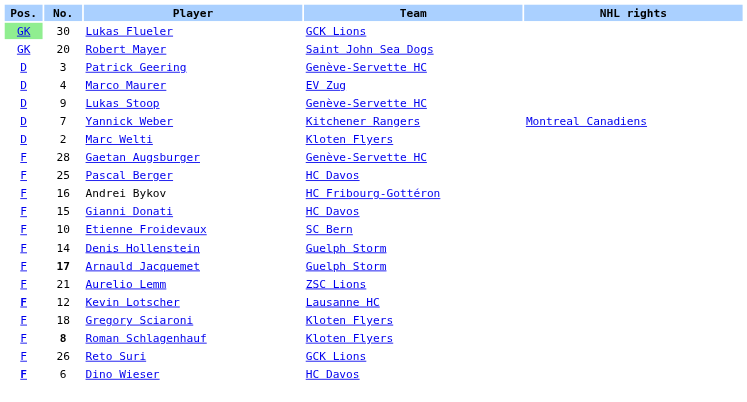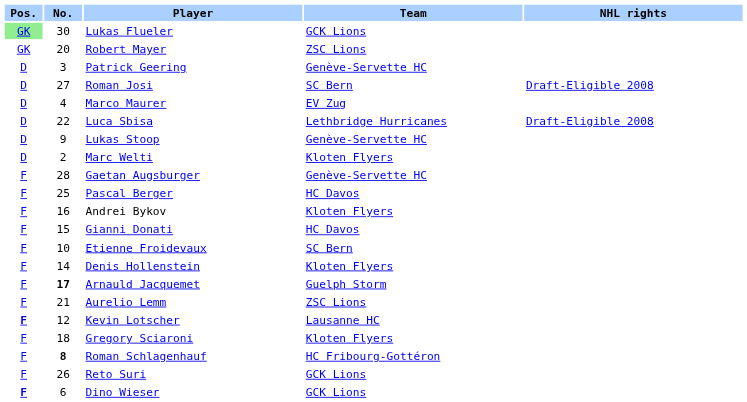 <table border="0" cellspacing="2" cellpadding="2">
 <tr bgcolor=AAD0FF>
 <th width=40>Pos.</th>
 <th width=40>No.</th>
 <th width=250>Player</th>
 <th width=250>Team</th>
 <th width=250>NHL rights</th>
 </tr>
 <tr>
 <td style="background: lightgreen; text-align:center;"><a href='#'>GK</a></td>
 <td style="text-align:center;">30</td>
 <td><a href='#'>Lukas Flueler</a></td>
 <td> <a href='#'>GCK Lions</a></td>
 </tr>
 <tr>
 <td style="text-align:center;"><a href='#'>GK</a></td>
 <td style="text-align:center;">20</td>
 <td><a href='#'>Robert Mayer</a></td>
-<td> <a href='#'>Saint John Sea Dogs</a></td>
+<td> <a href='#'>ZSC Lions</a></td>
 </tr>
 <tr>
 <td style="text-align:center;"><a href='#'>D</a></td>
 <td style="text-align:center;">3</td>
 <td><a href='#'>Patrick Geering</a></td>
 <td> <a href='#'>Genève-Servette HC</a></td>
 </tr>
 <tr>
 <td style="text-align:center;"><a href='#'>D</a></td>
+<td style="text-align:center;">27</td>
+<td><a href='#'>Roman Josi</a></td>
+<td> <a href='#'>SC Bern</a></td>
+<td><a href='#'>Draft-Eligible 2008</a></td>
+</tr>
+<tr>
+<td style="text-align:center;"><a href='#'>D</a></td>
 <td style="text-align:center;">4</td>
 <td><a href='#'>Marco Maurer</a></td>
 <td> <a href='#'>EV Zug</a></td>
 </tr>
 <tr>
 <td style="text-align:center;"><a href='#'>D</a></td>
+<td style="text-align:center;">22</td>
+<td><a href='#'>Luca Sbisa</a></td>
+<td> <a href='#'>Lethbridge Hurricanes</a></td>
+<td><a href='#'>Draft-Eligible 2008</a></td>
+</tr>
+<tr>
+<td style="text-align:center;"><a href='#'>D</a></td>
 <td style="text-align:center;">9</td>
 <td><a href='#'>Lukas Stoop</a></td>
 <td> <a href='#'>Genève-Servette HC</a></td>
-</tr>
-<tr>
-<td style="text-align:center;"><a href='#'>D</a></td>
-<td style="text-align:center;">7</td>
-<td><a href='#'>Yannick Weber</a></td>
-<td> <a href='#'>Kitchener Rangers</a></td>
-<td><a href='#'>Montreal Canadiens</a></td>
 </tr>
 <tr>
 <td style="text-align:center;"><a href='#'>D</a></td>
 <td style="text-align:center;">2</td>
 <td><a href='#'>Marc Welti</a></td>
 <td> <a href='#'>Kloten Flyers</a></td>
 </tr>
 <tr>
 <td style="text-align:center;"><a href='#'>F</a></td>
 <td style="text-align:center;">28</td>
 <td><a href='#'>Gaetan Augsburger</a></td>
 <td> <a href='#'>Genève-Servette HC</a></td>
 </tr>
 <tr>
 <td style="text-align:center;"><a href='#'>F</a></td>
 <td style="text-align:center;">25</td>
 <td><a href='#'>Pascal Berger</a></td>
 <td> <a href='#'>HC Davos</a></td>
 </tr>
 <tr>
 <td style="text-align:center;"><a href='#'>F</a></td>
 <td style="text-align:center;">16</td>
 <td>Andrei Bykov</td>
-<td> <a href='#'>HC Fribourg-Gottéron</a></td>
+<td> <a href='#'>Kloten Flyers</a></td>
 </tr>
 <tr>
 <td style="text-align:center;"><a href='#'>F</a></td>
 <td style="text-align:center;">15</td>
 <td><a href='#'>Gianni Donati</a></td>
 <td> <a href='#'>HC Davos</a></td>
 </tr>
 <tr>
 <td style="text-align:center;"><a href='#'>F</a></td>
 <td style="text-align:center;">10</td>
 <td><a href='#'>Etienne Froidevaux</a></td>
 <td> <a href='#'>SC Bern</a></td>
 </tr>
 <tr>
 <td style="text-align:center;"><a href='#'>F</a></td>
 <td style="text-align:center;">14</td>
 <td><a href='#'>Denis Hollenstein</a></td>
-<td> <a href='#'>Guelph Storm</a></td>
+<td> <a href='#'>Kloten Flyers</a></td>
 </tr>
 <tr>
 <td style="text-align:center;"><a href='#'>F</a></td>
 <td style="text-align:center;"><strong>17</strong></td>
 <td><a href='#'>Arnauld Jacquemet</a></td>
 <td> <a href='#'>Guelph Storm</a></td>
 </tr>
 <tr>
 <td style="text-align:center;"><a href='#'>F</a></td>
 <td style="text-align:center;">21</td>
 <td><a href='#'>Aurelio Lemm</a></td>
 <td> <a href='#'>ZSC Lions</a></td>
 </tr>
 <tr>
 <td style="text-align:center;"><strong><a href='#'>F</a></strong></td>
 <td style="text-align:center;">12</td>
 <td><a href='#'>Kevin Lotscher</a></td>
 <td> <a href='#'>Lausanne HC</a></td>
 </tr>
 <tr>
 <td style="text-align:center;"><a href='#'>F</a></td>
 <td style="text-align:center;">18</td>
 <td><a href='#'>Gregory Sciaroni</a></td>
 <td> <a href='#'>Kloten Flyers</a></td>
 </tr>
 <tr>
 <td style="text-align:center;"><a href='#'>F</a></td>
 <td style="text-align:center;"><strong>8</strong></td>
 <td><a href='#'>Roman Schlagenhauf</a></td>
-<td> <a href='#'>Kloten Flyers</a></td>
+<td> <a href='#'>HC Fribourg-Gottéron</a></td>
 </tr>
 <tr>
 <td style="text-align:center;"><a href='#'>F</a></td>
 <td style="text-align:center;">26</td>
 <td><a href='#'>Reto Suri</a></td>
 <td> <a href='#'>GCK Lions</a></td>
 </tr>
 <tr>
 <td style="text-align:center;"><strong><a href='#'>F</a></strong></td>
 <td style="text-align:center;">6</td>
 <td><a href='#'>Dino Wieser</a></td>
-<td> <a href='#'>HC Davos</a></td>
+<td> <a href='#'>GCK Lions</a></td>
 </tr>
 </table>
